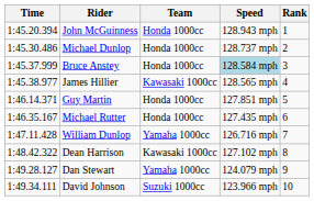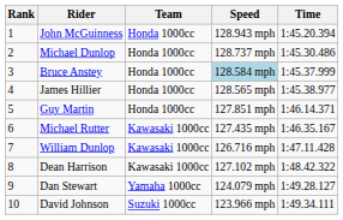 <table class="wikitable" style="font-size: 95%;">
 <tr style="background:#efefef;">
-<th>Time</th>
+<th>Rank</th>
 <th>Rider</th>
 <th>Team</th>
 <th>Speed</th>
-<th>Rank</th>
+<th>Time</th>
 </tr>
 <tr>
-<td>1:45.20.394</td>
+<td>1</td>
 <td> <a href='#'>John McGuinness</a></td>
 <td><a href='#'>Honda</a> 1000cc</td>
 <td>128.943 mph</td>
-<td>1</td>
+<td>1:45.20.394</td>
 </tr>
 <tr>
-<td>1:45.30.486</td>
+<td>2</td>
 <td> <a href='#'>Michael Dunlop</a></td>
 <td>Honda 1000cc</td>
 <td>128.737 mph</td>
-<td>2</td>
+<td>1:45.30.486</td>
 </tr>
 <tr>
-<td>1:45.37.999</td>
+<td>3</td>
 <td> <a href='#'>Bruce Anstey</a></td>
 <td>Honda 1000cc</td>
 <td style="background: lightblue;">128.584 mph</td>
-<td>3</td>
+<td>1:45.37.999</td>
 </tr>
 <tr>
+<td>4</td>
+<td> James Hillier</td>
+<td>Honda 1000cc</td>
+<td>128.565 mph</td>
 <td>1:45.38.977</td>
-<td> James Hillier</td>
-<td><a href='#'>Kawasaki</a> 1000cc</td>
-<td>128.565 mph</td>
-<td>4</td>
 </tr>
 <tr>
-<td>1:46.14.371</td>
+<td>5</td>
 <td> <a href='#'>Guy Martin</a></td>
 <td>Honda 1000cc</td>
 <td>127.851 mph</td>
-<td>5</td>
+<td>1:46.14.371</td>
 </tr>
 <tr>
+<td>6</td>
+<td> <a href='#'>Michael Rutter</a></td>
+<td><a href='#'>Kawasaki</a> 1000cc</td>
+<td>127.435 mph</td>
 <td>1:46.35.167</td>
-<td> <a href='#'>Michael Rutter</a></td>
-<td>Honda 1000cc</td>
-<td>127.435 mph</td>
-<td>6</td>
 </tr>
 <tr>
+<td>7</td>
+<td> <a href='#'>William Dunlop</a></td>
+<td><a href='#'>Kawasaki</a> 1000cc</td>
+<td>126.716 mph</td>
 <td>1:47.11.428</td>
-<td> <a href='#'>William Dunlop</a></td>
-<td><a href='#'>Yamaha</a> 1000cc</td>
-<td>126.716 mph</td>
-<td>7</td>
 </tr>
 <tr>
-<td>1:48.42.322</td>
+<td>8</td>
 <td> Dean Harrison</td>
 <td>Kawasaki 1000cc</td>
 <td>127.102 mph</td>
-<td>8</td>
+<td>1:48.42.322</td>
 </tr>
 <tr>
-<td>1:49.28.127</td>
+<td>9</td>
 <td> Dan Stewart</td>
 <td><a href='#'>Yamaha</a> 1000cc</td>
 <td>124.079 mph</td>
-<td>9</td>
+<td>1:49.28.127</td>
 </tr>
 <tr>
-<td>1:49.34.111</td>
+<td>10</td>
 <td> David Johnson</td>
 <td><a href='#'>Suzuki</a> 1000cc</td>
 <td>123.966 mph</td>
-<td>10</td>
+<td>1:49.34.111</td>
 </tr>
 </table>
